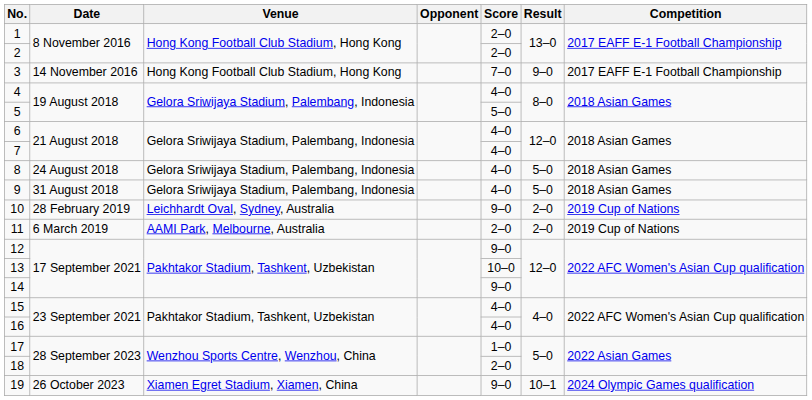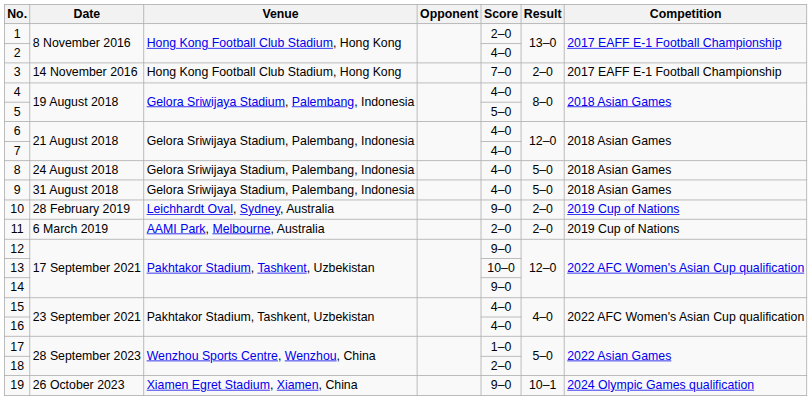 <table class="wikitable sortable">
 <tr>
 <th scope="col">No.</th>
 <th scope="col">Date</th>
 <th scope="col">Venue</th>
 <th scope="col">Opponent</th>
 <th scope="col">Score</th>
 <th scope="col">Result</th>
 <th scope="col">Competition</th>
 </tr>
 <tr>
 <td align=center>1</td>
 <td rowspan=2>8 November 2016</td>
 <td rowspan=2><a href='#'>Hong Kong Football Club Stadium</a>, Hong Kong</td>
 <td rowspan=2></td>
 <td align=center>2–0</td>
 <td rowspan=2 align=center>13–0</td>
 <td rowspan=2><a href='#'>2017 EAFF E-1 Football Championship</a></td>
 </tr>
 <tr>
 <td align=center>2</td>
-<td align=center>2–0</td>
+<td align=center>4–0</td>
 </tr>
 <tr>
 <td align=center>3</td>
 <td>14 November 2016</td>
 <td>Hong Kong Football Club Stadium, Hong Kong</td>
 <td></td>
 <td align=center>7–0</td>
-<td align=center>9–0</td>
+<td align=center>2–0</td>
 <td>2017 EAFF E-1 Football Championship</td>
 </tr>
 <tr>
 <td align=center>4</td>
 <td rowspan=2>19 August 2018</td>
 <td rowspan=2><a href='#'>Gelora Sriwijaya Stadium</a>, <a href='#'>Palembang</a>, Indonesia</td>
 <td rowspan=2></td>
 <td align=center>4–0</td>
 <td rowspan=2 align=center>8–0</td>
 <td rowspan=2><a href='#'>2018 Asian Games</a></td>
 </tr>
 <tr>
 <td align=center>5</td>
 <td align=center>5–0</td>
 </tr>
 <tr>
 <td align=center>6</td>
 <td rowspan=2>21 August 2018</td>
 <td rowspan="2">Gelora Sriwijaya Stadium, Palembang, Indonesia</td>
 <td rowspan=2></td>
 <td align=center>4–0</td>
 <td rowspan=2 align=center>12–0</td>
 <td rowspan=2>2018 Asian Games</td>
 </tr>
 <tr>
 <td align=center>7</td>
 <td align=center>4–0</td>
 </tr>
 <tr>
 <td align=center>8</td>
 <td>24 August 2018</td>
 <td>Gelora Sriwijaya Stadium, Palembang, Indonesia</td>
 <td></td>
 <td align=center>4–0</td>
 <td align=center>5–0</td>
 <td>2018 Asian Games</td>
 </tr>
 <tr>
 <td align=center>9</td>
 <td>31 August 2018</td>
 <td>Gelora Sriwijaya Stadium, Palembang, Indonesia</td>
 <td></td>
 <td align=center>4–0</td>
 <td align=center>5–0</td>
 <td>2018 Asian Games</td>
 </tr>
 <tr>
 <td align=center>10</td>
 <td>28 February 2019</td>
 <td><a href='#'>Leichhardt Oval</a>, <a href='#'>Sydney</a>, Australia</td>
 <td></td>
 <td align="center">9–0</td>
 <td align=center>2–0</td>
 <td><a href='#'>2019 Cup of Nations</a></td>
 </tr>
 <tr>
 <td align=center>11</td>
 <td>6 March 2019</td>
 <td><a href='#'>AAMI Park</a>, <a href='#'>Melbourne</a>, Australia</td>
 <td></td>
 <td align=center>2–0</td>
 <td align=center>2–0</td>
 <td>2019 Cup of Nations</td>
 </tr>
 <tr>
 <td align=center>12</td>
 <td rowspan=3>17 September 2021</td>
 <td rowspan=3><a href='#'>Pakhtakor Stadium</a>, <a href='#'>Tashkent</a>, Uzbekistan</td>
 <td rowspan=3></td>
 <td align=center>9–0</td>
 <td rowspan=3 align=center>12–0</td>
 <td rowspan=3><a href='#'>2022 AFC Women's Asian Cup qualification</a></td>
 </tr>
 <tr>
 <td align=center>13</td>
 <td align=center>10–0</td>
 </tr>
 <tr>
 <td align=center>14</td>
 <td align=center>9–0</td>
 </tr>
 <tr>
 <td align=center>15</td>
 <td rowspan=2>23 September 2021</td>
 <td rowspan=2>Pakhtakor Stadium, Tashkent, Uzbekistan</td>
 <td rowspan=2></td>
 <td align=center>4–0</td>
 <td rowspan=2 align=center>4–0</td>
 <td rowspan=2>2022 AFC Women's Asian Cup qualification</td>
 </tr>
 <tr>
 <td align=center>16</td>
 <td align=center>4–0</td>
 </tr>
 <tr>
 <td align=center>17</td>
 <td rowspan="2">28 September 2023</td>
 <td rowspan="2"><a href='#'>Wenzhou Sports Centre</a>, <a href='#'>Wenzhou</a>, China</td>
 <td rowspan="2"></td>
 <td align=center>1–0</td>
 <td rowspan="2" align=center>5–0</td>
 <td rowspan="2"><a href='#'>2022 Asian Games</a></td>
 </tr>
 <tr>
 <td align=center>18</td>
 <td align=center>2–0</td>
 </tr>
 <tr>
 <td align=center>19</td>
 <td>26 October 2023</td>
 <td><a href='#'>Xiamen Egret Stadium</a>, <a href='#'>Xiamen</a>, China</td>
 <td></td>
 <td align="center">9–0</td>
 <td align="center">10–1</td>
 <td><a href='#'>2024 Olympic Games qualification</a></td>
 </tr>
 </table>
